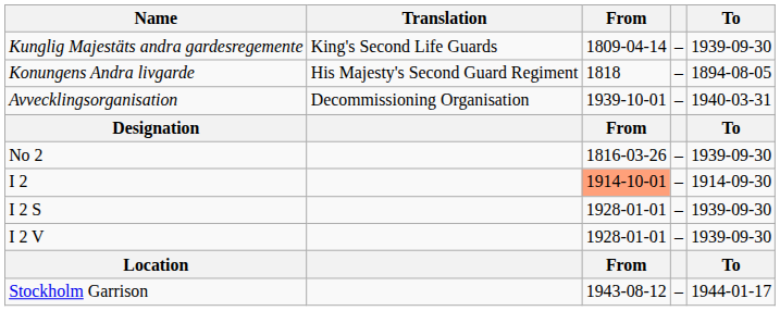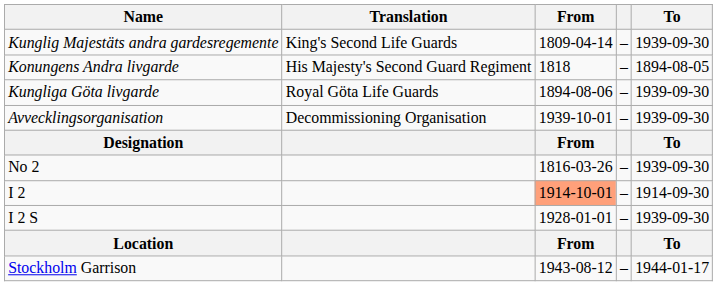 <table class="wikitable">
 <tr>
 <th style="font-weight:bold;">Name</th>
 <th style="font-weight:bold;">Translation</th>
 <th style="text-align: center; font-weight:bold;">From</th>
 <th></th>
 <th style="text-align: center; font-weight:bold;">To</th>
 </tr>
 <tr>
 <td style="font-style:italic;">Kunglig Majestäts andra gardesregemente</td>
 <td>King's Second Life Guards</td>
 <td>1809-04-14</td>
 <td>–</td>
 <td style="text-align: center;">1939-09-30</td>
 </tr>
 <tr>
 <td style="font-style:italic;">Konungens Andra livgarde</td>
 <td>His Majesty's Second Guard Regiment</td>
 <td>1818</td>
 <td>–</td>
 <td>1894-08-05</td>
 </tr>
 <tr>
+<td style="font-style:italic;">Kungliga Göta livgarde</td>
+<td>Royal Göta Life Guards</td>
+<td>1894-08-06</td>
+<td>–</td>
+<td>1939-09-30</td>
+</tr>
+<tr>
 <td style="font-style:italic;">Avvecklingsorganisation</td>
 <td>Decommissioning Organisation</td>
 <td>1939-10-01</td>
 <td>–</td>
-<td>1940-03-31</td>
+<td style="text-align: center;">1939-09-30</td>
 </tr>
 <tr>
 <th style="font-weight:bold;">Designation</th>
 <th style="font-weight:bold;"></th>
 <th style="text-align: center; font-weight:bold;">From</th>
 <th></th>
 <th style="text-align: center; font-weight:bold;">To</th>
 </tr>
 <tr>
 <td>No 2</td>
 <td></td>
 <td style="text-align: center;">1816-03-26</td>
 <td style="text-align: center;">–</td>
 <td style="text-align: center;">1939-09-30</td>
 </tr>
 <tr>
 <td>I 2</td>
 <td></td>
 <td style="background: lightsalmon; text-align: center;">1914-10-01</td>
 <td style="text-align: center;">–</td>
 <td style="text-align: center;">1914-09-30</td>
 </tr>
 <tr>
 <td>I 2 S</td>
 <td></td>
 <td style="text-align: center;">1928-01-01</td>
 <td style="text-align: center;">–</td>
 <td style="text-align: center;">1939-09-30</td>
 </tr>
 <tr>
-<td>I 2 V</td>
-<td></td>
-<td style="text-align: center;">1928-01-01</td>
-<td style="text-align: center;">–</td>
-<td style="text-align: center;">1939-09-30</td>
-</tr>
-<tr>
 <th style="font-weight:bold;">Location</th>
 <th style="font-weight:bold;"></th>
 <th style="text-align: center; font-weight:bold;">From</th>
 <th></th>
 <th style="text-align: center; font-weight:bold;">To</th>
 </tr>
 <tr>
 <td><a href='#'>Stockholm</a> Garrison</td>
 <td></td>
 <td style="text-align: center;">1943-08-12</td>
 <td style="text-align: center;">–</td>
 <td style="text-align: center;">1944-01-17</td>
 </tr>
 </table>
